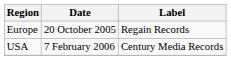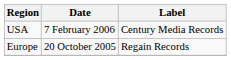 <table class="wikitable plainrowheaders">
 <tr>
 <th scope="col">Region</th>
 <th scope="col">Date</th>
 <th scope="col">Label</th>
 </tr>
 <tr>
+<td>USA</td>
+<td>7 February 2006</td>
+<td>Century Media Records</td>
+</tr>
+<tr>
 <td>Europe</td>
 <td>20 October 2005</td>
 <td>Regain Records</td>
 </tr>
 <tr>
-<td>USA</td>
-<td>7 February 2006</td>
-<td>Century Media Records</td>
-</tr>
-<tr>
 </tr>
 </table>
